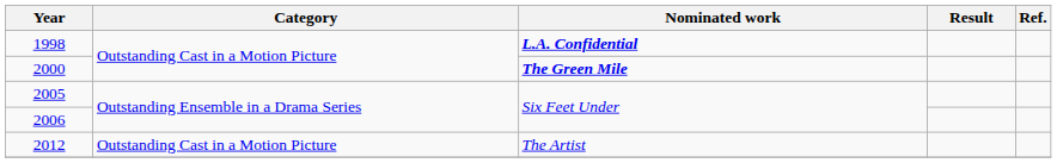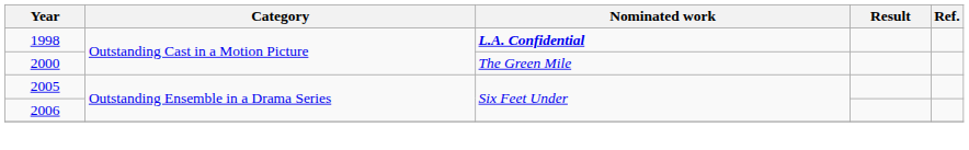 <table class=wikitable>
 <tr>
 <th scope="col" style="width:5em;">Year</th>
 <th scope="col" style="width:26em;">Category</th>
 <th scope="col" style="width:25em;">Nominated work</th>
 <th scope="col" style="width:5em;">Result</th>
 <th>Ref.</th>
 </tr>
 <tr>
 <td style="text-align:center;"><a href='#'>1998</a></td>
 <td rowspan=2><a href='#'>Outstanding Cast in a Motion Picture</a></td>
 <td><strong><em><a href='#'>L.A. Confidential</a></em></strong></td>
 <td></td>
 <td></td>
 </tr>
 <tr>
 <td style="text-align:center;"><a href='#'>2000</a></td>
-<td><strong><em><a href='#'>The Green Mile</a></em></strong></td>
+<td><em><a href='#'>The Green Mile</a></em></td>
 <td></td>
 <td></td>
 </tr>
 <tr>
 <td style="text-align:center;"><a href='#'>2005</a></td>
 <td rowspan=2><a href='#'>Outstanding Ensemble in a Drama Series</a></td>
 <td rowspan=2><em><a href='#'>Six Feet Under</a></em></td>
 <td></td>
 <td></td>
 </tr>
 <tr>
 <td style="text-align:center;"><a href='#'>2006</a></td>
 <td></td>
 <td></td>
 </tr>
 <tr>
-<td style="text-align:center;"><a href='#'>2012</a></td>
-<td><a href='#'>Outstanding Cast in a Motion Picture</a></td>
-<td><em><a href='#'>The Artist</a></em></td>
-<td></td>
-<td></td>
-</tr>
-<tr>
 </tr>
 </table>
